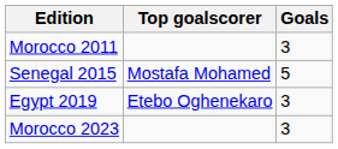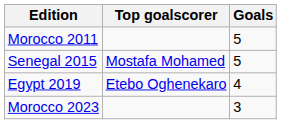 <table class=wikitable>
 <tr>
 <th>Edition</th>
 <th>Top goalscorer</th>
 <th>Goals</th>
 </tr>
 <tr>
 <td><a href='#'>Morocco 2011</a></td>
 <td></td>
-<td>3</td>
+<td>5</td>
 </tr>
 <tr>
 <td><a href='#'>Senegal 2015</a></td>
 <td> <a href='#'>Mostafa Mohamed</a></td>
 <td>5</td>
 </tr>
 <tr>
 <td><a href='#'>Egypt 2019</a></td>
 <td> <a href='#'>Etebo Oghenekaro</a></td>
-<td>3</td>
+<td>4</td>
 </tr>
 <tr>
 <td><a href='#'>Morocco 2023</a></td>
 <td></td>
 <td>3</td>
 </tr>
 </table>
